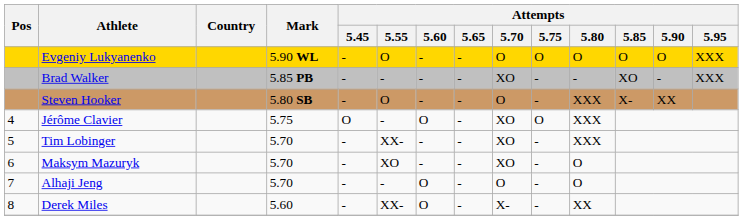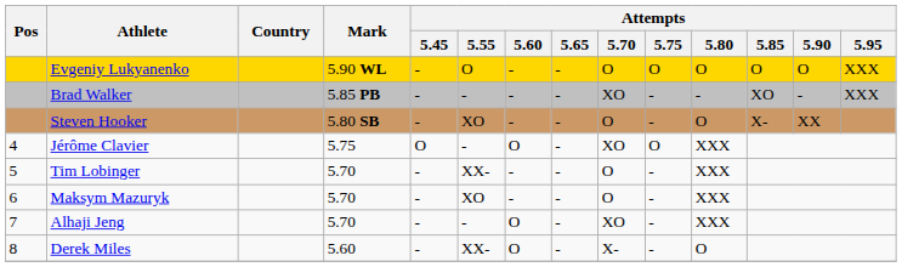 <table class="wikitable" width=70%>
 <tr>
 <th rowspan=2>Pos</th>
 <th rowspan=2>Athlete</th>
 <th rowspan=2>Country</th>
 <th rowspan=2>Mark</th>
 <th colspan=10>Attempts</th>
 </tr>
 <tr>
 <th>5.45</th>
 <th>5.55</th>
 <th>5.60</th>
 <th>5.65</th>
 <th>5.70</th>
 <th>5.75</th>
 <th>5.80</th>
 <th>5.85</th>
 <th>5.90</th>
 <th>5.95</th>
 </tr>
 <tr bgcolor=gold>
 <td></td>
 <td><a href='#'>Evgeniy Lukyanenko</a></td>
 <td></td>
 <td>5.90 <strong>WL</strong></td>
 <td>-</td>
 <td>O</td>
 <td>-</td>
 <td>-</td>
 <td>O</td>
 <td>O</td>
 <td>O</td>
 <td>O</td>
 <td>O</td>
 <td>XXX</td>
 </tr>
 <tr bgcolor=silver>
 <td></td>
 <td><a href='#'>Brad Walker</a></td>
 <td></td>
 <td>5.85 <strong>PB</strong></td>
 <td>-</td>
 <td>-</td>
 <td>-</td>
 <td>-</td>
 <td>XO</td>
 <td>-</td>
 <td>-</td>
 <td>XO</td>
 <td>-</td>
 <td>XXX</td>
 </tr>
 <tr bgcolor=cc9966>
 <td></td>
 <td><a href='#'>Steven Hooker</a></td>
 <td></td>
 <td>5.80 <strong>SB</strong></td>
 <td>-</td>
-<td>O</td>
+<td>XO</td>
 <td>-</td>
 <td>-</td>
 <td>O</td>
 <td>-</td>
-<td>XXX</td>
+<td>O</td>
 <td>X-</td>
 <td>XX</td>
 <td></td>
 </tr>
 <tr>
 <td>4</td>
 <td><a href='#'>Jérôme Clavier</a></td>
 <td></td>
 <td>5.75</td>
 <td>O</td>
 <td>-</td>
 <td>O</td>
 <td>-</td>
 <td>XO</td>
 <td>O</td>
 <td>XXX</td>
 <td colspan=3></td>
 </tr>
 <tr>
 <td>5</td>
 <td><a href='#'>Tim Lobinger</a></td>
 <td></td>
 <td>5.70</td>
 <td>-</td>
 <td>XX-</td>
 <td>-</td>
 <td>-</td>
-<td>XO</td>
+<td>O</td>
 <td>-</td>
 <td>XXX</td>
 <td colspan=3></td>
 </tr>
 <tr>
 <td>6</td>
 <td><a href='#'>Maksym Mazuryk</a></td>
 <td></td>
 <td>5.70</td>
 <td>-</td>
 <td>XO</td>
 <td>-</td>
 <td>-</td>
-<td>XO</td>
+<td>O</td>
 <td>-</td>
-<td>O</td>
+<td>XXX</td>
 <td colspan=3></td>
 </tr>
 <tr>
 <td>7</td>
 <td><a href='#'>Alhaji Jeng</a></td>
 <td></td>
 <td>5.70</td>
 <td>-</td>
 <td>-</td>
 <td>O</td>
 <td>-</td>
-<td>O</td>
+<td>XO</td>
 <td>-</td>
-<td>O</td>
+<td>XXX</td>
 <td colspan=3></td>
 </tr>
 <tr>
 <td>8</td>
 <td><a href='#'>Derek Miles</a></td>
 <td></td>
 <td>5.60</td>
 <td>-</td>
 <td>XX-</td>
 <td>O</td>
 <td>-</td>
 <td>X-</td>
 <td>-</td>
-<td>XX</td>
+<td>O</td>
 <td colspan=3></td>
 </tr>
 <tr>
 </tr>
 </table>
